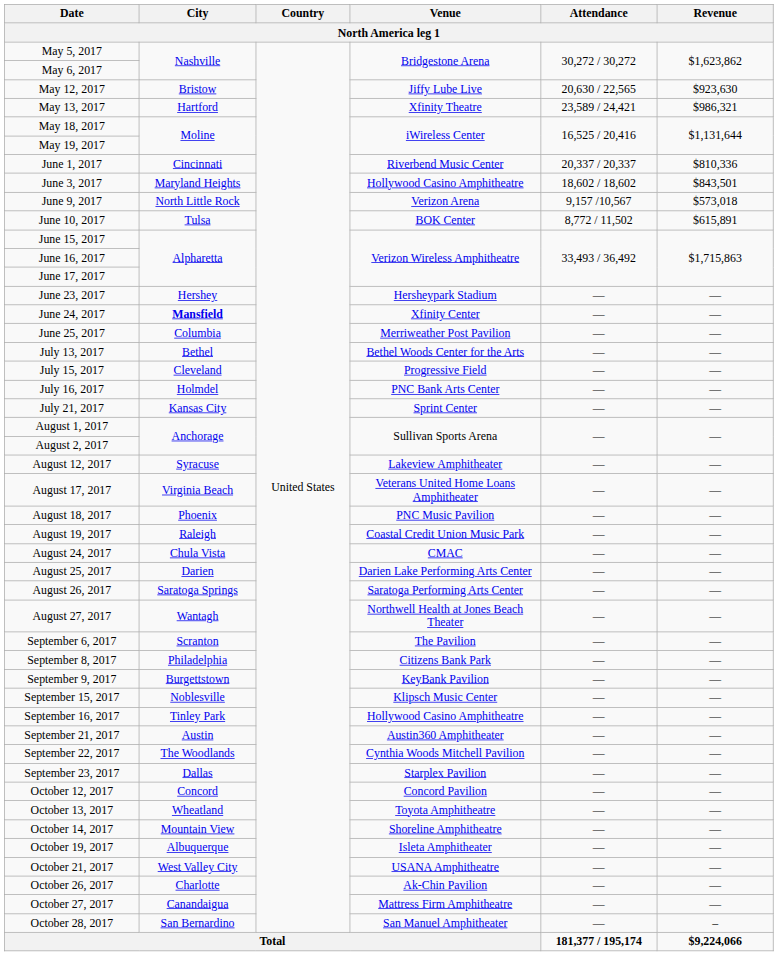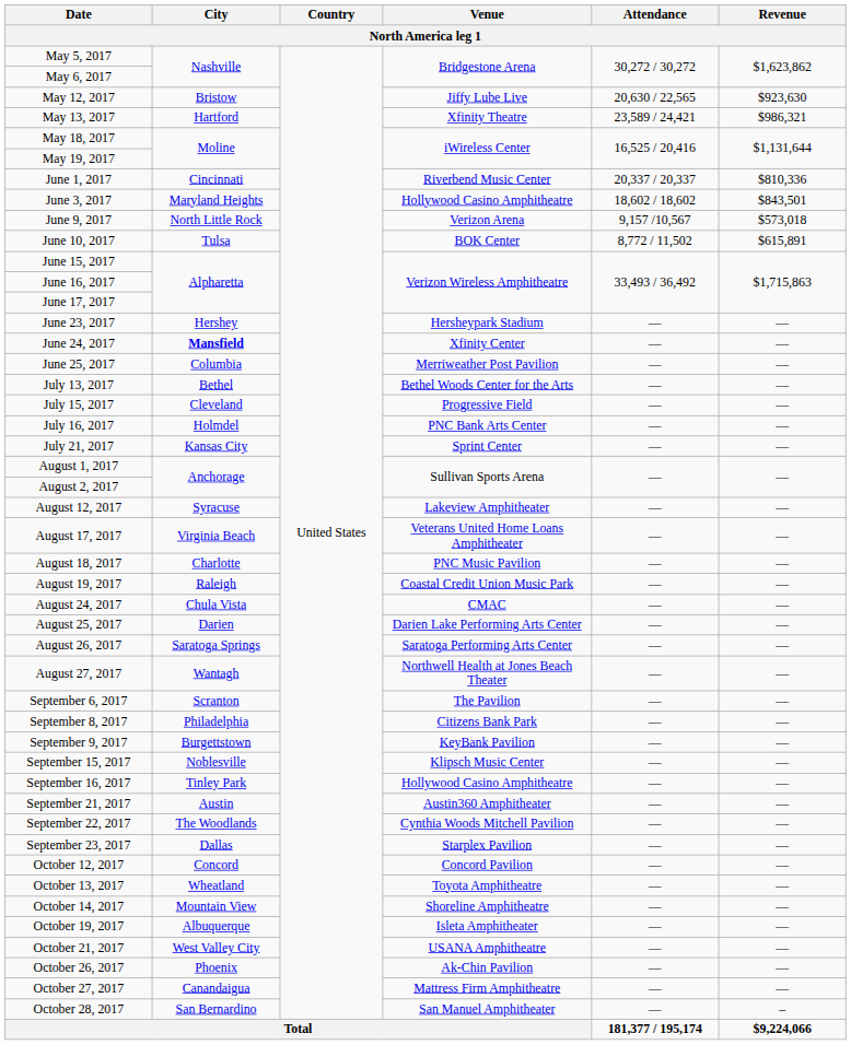 <table class="wikitable" style="text-align:center;">
 <tr>
 <th style="width:175px;">Date</th>
 <th style="width:150px;">City</th>
 <th style="width:120px;">Country</th>
 <th style="width:250px;">Venue</th>
 <th style="width:150px;">Attendance</th>
 <th style="width:150px;">Revenue</th>
 </tr>
 <tr>
 <th colspan="6">North America leg 1</th>
 </tr>
 <tr>
 <td>May 5, 2017</td>
 <td rowspan="2"><a href='#'>Nashville</a></td>
 <td rowspan="46">United States</td>
 <td rowspan="2"><a href='#'>Bridgestone Arena</a></td>
 <td rowspan="2">30,272 / 30,272</td>
 <td rowspan="2">$1,623,862</td>
 </tr>
 <tr>
 <td>May 6, 2017</td>
 </tr>
 <tr>
 <td>May 12, 2017</td>
 <td><a href='#'>Bristow</a></td>
 <td><a href='#'>Jiffy Lube Live</a></td>
 <td>20,630 / 22,565</td>
 <td>$923,630</td>
 </tr>
 <tr>
 <td>May 13, 2017</td>
 <td><a href='#'>Hartford</a></td>
 <td><a href='#'>Xfinity Theatre</a></td>
 <td>23,589 / 24,421</td>
 <td>$986,321</td>
 </tr>
 <tr>
 <td>May 18, 2017</td>
 <td rowspan="2"><a href='#'>Moline</a></td>
 <td rowspan="2"><a href='#'>iWireless Center</a></td>
 <td rowspan="2">16,525 / 20,416</td>
 <td rowspan="2">$1,131,644</td>
 </tr>
 <tr>
 <td>May 19, 2017</td>
 </tr>
 <tr>
 <td>June 1, 2017</td>
 <td><a href='#'>Cincinnati</a></td>
 <td><a href='#'>Riverbend Music Center</a></td>
 <td>20,337 / 20,337</td>
 <td>$810,336</td>
 </tr>
 <tr>
 <td>June 3, 2017</td>
 <td><a href='#'>Maryland Heights</a></td>
 <td><a href='#'>Hollywood Casino Amphitheatre</a></td>
 <td>18,602 / 18,602</td>
 <td>$843,501</td>
 </tr>
 <tr>
 <td>June 9, 2017</td>
 <td><a href='#'>North Little Rock</a></td>
 <td><a href='#'>Verizon Arena</a></td>
 <td>9,157 /10,567</td>
 <td>$573,018</td>
 </tr>
 <tr>
 <td>June 10, 2017</td>
 <td><a href='#'>Tulsa</a></td>
 <td><a href='#'>BOK Center</a></td>
 <td>8,772 / 11,502</td>
 <td>$615,891</td>
 </tr>
 <tr>
 <td>June 15, 2017</td>
 <td rowspan="3"><a href='#'>Alpharetta</a></td>
 <td rowspan="3"><a href='#'>Verizon Wireless Amphitheatre</a></td>
 <td rowspan="3">33,493 / 36,492</td>
 <td rowspan="3">$1,715,863</td>
 </tr>
 <tr>
 <td>June 16, 2017</td>
 </tr>
 <tr>
 <td>June 17, 2017</td>
 </tr>
 <tr>
 <td>June 23, 2017</td>
 <td><a href='#'>Hershey</a></td>
 <td><a href='#'>Hersheypark Stadium</a></td>
 <td>—</td>
 <td>—</td>
 </tr>
 <tr>
 <td>June 24, 2017</td>
 <td><strong><a href='#'>Mansfield</a></strong></td>
 <td><a href='#'>Xfinity Center</a></td>
 <td>—</td>
 <td>—</td>
 </tr>
 <tr>
 <td>June 25, 2017</td>
 <td><a href='#'>Columbia</a></td>
 <td><a href='#'>Merriweather Post Pavilion</a></td>
 <td>—</td>
 <td>—</td>
 </tr>
 <tr>
 <td>July 13, 2017</td>
 <td><a href='#'>Bethel</a></td>
 <td><a href='#'>Bethel Woods Center for the Arts</a></td>
 <td>—</td>
 <td>—</td>
 </tr>
 <tr>
 <td>July 15, 2017</td>
 <td><a href='#'>Cleveland</a></td>
 <td><a href='#'>Progressive Field</a></td>
 <td>—</td>
 <td>—</td>
 </tr>
 <tr>
 <td>July 16, 2017</td>
 <td><a href='#'>Holmdel</a></td>
 <td><a href='#'>PNC Bank Arts Center</a></td>
 <td>—</td>
 <td>—</td>
 </tr>
 <tr>
 <td>July 21, 2017</td>
 <td><a href='#'>Kansas City</a></td>
 <td><a href='#'>Sprint Center</a></td>
 <td>—</td>
 <td>—</td>
 </tr>
 <tr>
 <td>August 1, 2017</td>
 <td rowspan="2"><a href='#'>Anchorage</a></td>
 <td rowspan="2">Sullivan Sports Arena</td>
 <td rowspan="2">—</td>
 <td rowspan="2">—</td>
 </tr>
 <tr>
 <td>August 2, 2017</td>
 </tr>
 <tr>
 <td>August 12, 2017</td>
 <td><a href='#'>Syracuse</a></td>
 <td><a href='#'>Lakeview Amphitheater</a></td>
 <td>—</td>
 <td>—</td>
 </tr>
 <tr>
 <td>August 17, 2017</td>
 <td><a href='#'>Virginia Beach</a></td>
 <td><a href='#'>Veterans United Home Loans Amphitheater</a></td>
 <td>—</td>
 <td>—</td>
 </tr>
 <tr>
 <td>August 18, 2017</td>
-<td><a href='#'>Phoenix</a></td>
+<td><a href='#'>Charlotte</a></td>
 <td><a href='#'>PNC Music Pavilion</a></td>
 <td>—</td>
 <td>—</td>
 </tr>
 <tr>
 <td>August 19, 2017</td>
 <td><a href='#'>Raleigh</a></td>
 <td><a href='#'>Coastal Credit Union Music Park</a></td>
 <td>—</td>
 <td>—</td>
 </tr>
 <tr>
 <td>August 24, 2017</td>
 <td><a href='#'>Chula Vista</a></td>
 <td><a href='#'>CMAC</a></td>
 <td>—</td>
 <td>—</td>
 </tr>
 <tr>
 <td>August 25, 2017</td>
 <td><a href='#'>Darien</a></td>
 <td><a href='#'>Darien Lake Performing Arts Center</a></td>
 <td>—</td>
 <td>—</td>
 </tr>
 <tr>
 <td>August 26, 2017</td>
 <td><a href='#'>Saratoga Springs</a></td>
 <td><a href='#'>Saratoga Performing Arts Center</a></td>
 <td>—</td>
 <td>—</td>
 </tr>
 <tr>
 <td>August 27, 2017</td>
 <td><a href='#'>Wantagh</a></td>
 <td><a href='#'>Northwell Health at Jones Beach Theater</a></td>
 <td>—</td>
 <td>—</td>
 </tr>
 <tr>
 <td>September 6, 2017</td>
 <td><a href='#'>Scranton</a></td>
 <td><a href='#'>The Pavilion</a></td>
 <td>—</td>
 <td>—</td>
 </tr>
 <tr>
 <td>September 8, 2017</td>
 <td><a href='#'>Philadelphia</a></td>
 <td><a href='#'>Citizens Bank Park</a></td>
 <td>—</td>
 <td>—</td>
 </tr>
 <tr>
 <td>September 9, 2017</td>
 <td><a href='#'>Burgettstown</a></td>
 <td><a href='#'>KeyBank Pavilion</a></td>
 <td>—</td>
 <td>—</td>
 </tr>
 <tr>
 <td>September 15, 2017</td>
 <td><a href='#'>Noblesville</a></td>
 <td><a href='#'>Klipsch Music Center</a></td>
 <td>—</td>
 <td>—</td>
 </tr>
 <tr>
 <td>September 16, 2017</td>
 <td><a href='#'>Tinley Park</a></td>
 <td><a href='#'>Hollywood Casino Amphitheatre</a></td>
 <td>—</td>
 <td>—</td>
 </tr>
 <tr>
 <td>September 21, 2017</td>
 <td><a href='#'>Austin</a></td>
 <td><a href='#'>Austin360 Amphitheater</a></td>
 <td>—</td>
 <td>—</td>
 </tr>
 <tr>
 <td>September 22, 2017</td>
 <td><a href='#'>The Woodlands</a></td>
 <td><a href='#'>Cynthia Woods Mitchell Pavilion</a></td>
 <td>—</td>
 <td>—</td>
 </tr>
 <tr>
 <td>September 23, 2017</td>
 <td><a href='#'>Dallas</a></td>
 <td><a href='#'>Starplex Pavilion</a></td>
 <td>—</td>
 <td>—</td>
 </tr>
 <tr>
 <td>October 12, 2017</td>
 <td><a href='#'>Concord</a></td>
 <td><a href='#'>Concord Pavilion</a></td>
 <td>—</td>
 <td>—</td>
 </tr>
 <tr>
 <td>October 13, 2017</td>
 <td><a href='#'>Wheatland</a></td>
 <td><a href='#'>Toyota Amphitheatre</a></td>
 <td>—</td>
 <td>—</td>
 </tr>
 <tr>
 <td>October 14, 2017</td>
 <td><a href='#'>Mountain View</a></td>
 <td><a href='#'>Shoreline Amphitheatre</a></td>
 <td>—</td>
 <td>—</td>
 </tr>
 <tr>
 <td>October 19, 2017</td>
 <td><a href='#'>Albuquerque</a></td>
 <td><a href='#'>Isleta Amphitheater</a></td>
 <td>—</td>
 <td>—</td>
 </tr>
 <tr>
 <td>October 21, 2017</td>
 <td><a href='#'>West Valley City</a></td>
 <td><a href='#'>USANA Amphitheatre</a></td>
 <td>—</td>
 <td>—</td>
 </tr>
 <tr>
 <td>October 26, 2017</td>
-<td><a href='#'>Charlotte</a></td>
+<td><a href='#'>Phoenix</a></td>
 <td><a href='#'>Ak-Chin Pavilion</a></td>
 <td>—</td>
 <td>—</td>
 </tr>
 <tr>
 <td>October 27, 2017</td>
 <td><a href='#'>Canandaigua</a></td>
 <td><a href='#'>Mattress Firm Amphitheatre</a></td>
 <td>—</td>
 <td>—</td>
 </tr>
 <tr>
 <td>October 28, 2017</td>
 <td><a href='#'>San Bernardino</a></td>
 <td><a href='#'>San Manuel Amphitheater</a></td>
 <td>—</td>
 <td>–</td>
 </tr>
 <tr>
 <th colspan="4">Total</th>
 <td><strong>181,377 / 195,174</strong></td>
 <td><strong>$9,224,066</strong></td>
 </tr>
 </table>
